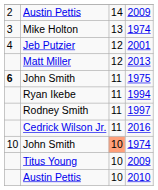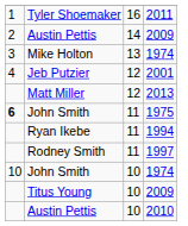 <table class="wikitable">
 <tr>
+</tr>
+<tr>
+<td>1</td>
+<td><a href='#'>Tyler Shoemaker</a></td>
+<td>16</td>
+<td><a href='#'>2011</a></td>
 </tr>
 <tr>
 <td>2</td>
 <td><a href='#'>Austin Pettis</a></td>
 <td>14</td>
 <td><a href='#'>2009</a></td>
 </tr>
 <tr>
 <td>3</td>
 <td>Mike Holton</td>
 <td>13</td>
 <td><a href='#'>1974</a></td>
 </tr>
 <tr>
 <td>4</td>
 <td><a href='#'>Jeb Putzier</a></td>
 <td>12</td>
 <td><a href='#'>2001</a></td>
 </tr>
 <tr>
 <td></td>
 <td><a href='#'>Matt Miller</a></td>
 <td>12</td>
 <td><a href='#'>2013</a></td>
 </tr>
 <tr>
 <td><strong>6</strong></td>
 <td>John Smith</td>
 <td>11</td>
 <td><a href='#'>1975</a></td>
 </tr>
 <tr>
 <td></td>
 <td>Ryan Ikebe</td>
 <td>11</td>
 <td><a href='#'>1994</a></td>
 </tr>
 <tr>
 <td></td>
 <td>Rodney Smith</td>
 <td>11</td>
 <td><a href='#'>1997</a></td>
 </tr>
 <tr>
-<td></td>
-<td><a href='#'>Cedrick Wilson Jr.</a></td>
-<td>11</td>
-<td><a href='#'>2016</a></td>
-</tr>
-<tr>
 <td>10</td>
 <td>John Smith</td>
-<td style="background: lightsalmon;">10</td>
+<td>10</td>
 <td><a href='#'>1974</a></td>
 </tr>
 <tr>
 <td></td>
 <td><a href='#'>Titus Young</a></td>
 <td>10</td>
 <td><a href='#'>2009</a></td>
 </tr>
 <tr>
 <td></td>
 <td><a href='#'>Austin Pettis</a></td>
 <td>10</td>
 <td><a href='#'>2010</a></td>
 </tr>
 </table>
